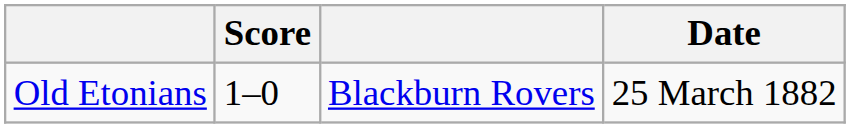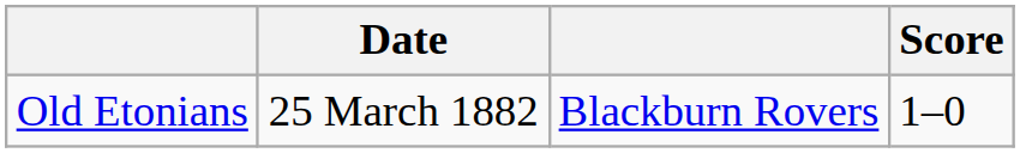 <table class="wikitable">
 <tr>
 <th></th>
+<th>Date</th>
+<th></th>
 <th>Score</th>
-<th></th>
-<th>Date</th>
 </tr>
 <tr>
 <td><a href='#'>Old Etonians</a></td>
+<td>25 March 1882</td>
+<td><a href='#'>Blackburn Rovers</a></td>
 <td>1–0</td>
-<td><a href='#'>Blackburn Rovers</a></td>
-<td>25 March 1882</td>
 </tr>
 </table>
